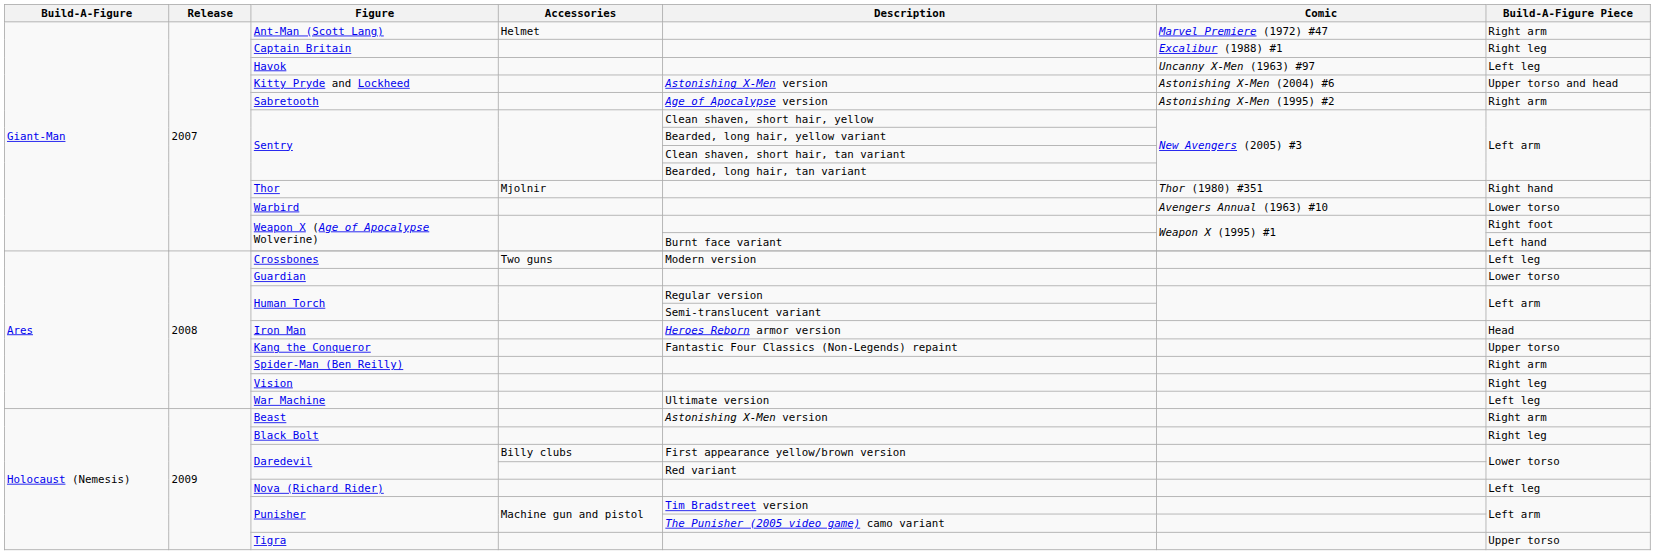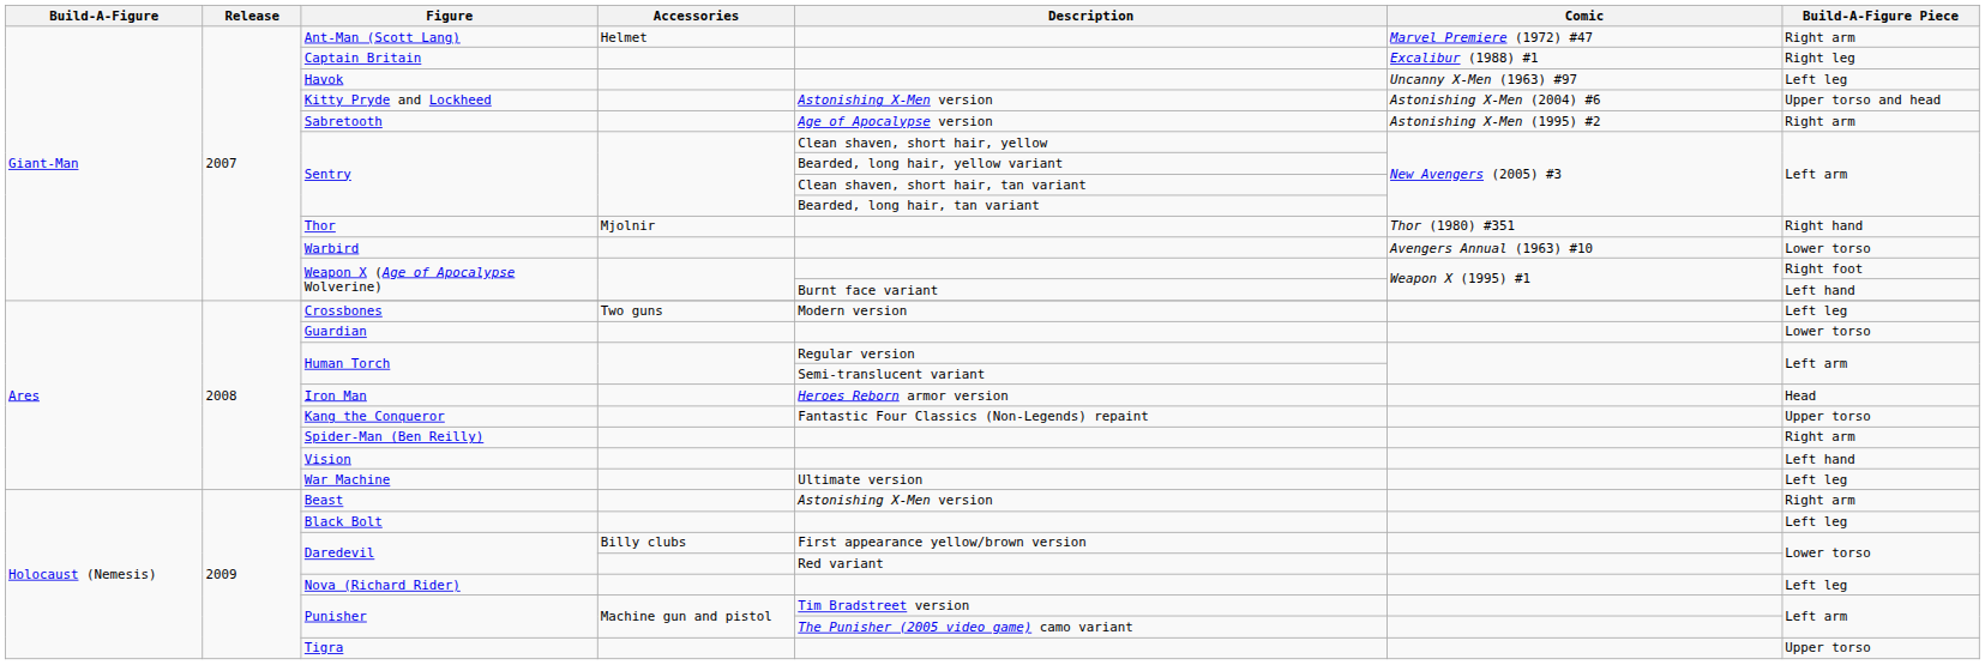 <table class="wikitable" style="width:100%;">
 <tr>
 <th width=10%>Build-A-Figure</th>
 <th width=5%>Release</th>
 <th width=15%>Figure</th>
 <th width=10%>Accessories</th>
 <th width=30%>Description</th>
 <th width=20%>Comic</th>
 <th width=10%>Build-A-Figure Piece</th>
 </tr>
 <tr>
 <td rowspan=13><a href='#'>Giant-Man</a></td>
 <td rowspan=13>2007</td>
 <td><a href='#'>Ant-Man (Scott Lang)</a></td>
 <td>Helmet</td>
 <td></td>
 <td><em><a href='#'>Marvel Premiere</a></em> (1972) #47</td>
 <td>Right arm</td>
 </tr>
 <tr>
 <td><a href='#'>Captain Britain</a></td>
 <td></td>
 <td></td>
 <td><em><a href='#'>Excalibur</a></em> (1988) #1</td>
 <td>Right leg</td>
 </tr>
 <tr>
 <td><a href='#'>Havok</a></td>
 <td></td>
 <td></td>
 <td><em>Uncanny X-Men</em> (1963) #97</td>
 <td>Left leg</td>
 </tr>
 <tr>
 <td><a href='#'>Kitty Pryde</a> and <a href='#'>Lockheed</a></td>
 <td></td>
 <td><em><a href='#'>Astonishing X-Men</a></em> version</td>
 <td><em>Astonishing X-Men</em> (2004) #6</td>
 <td>Upper torso and head</td>
 </tr>
 <tr>
 <td><a href='#'>Sabretooth</a></td>
 <td></td>
 <td><em><a href='#'>Age of Apocalypse</a></em> version</td>
 <td><em>Astonishing X-Men</em> (1995) #2</td>
 <td>Right arm</td>
 </tr>
 <tr>
 <td rowspan=4><a href='#'>Sentry</a></td>
 <td rowspan=4></td>
 <td>Clean shaven, short hair, yellow</td>
 <td rowspan=4><em><a href='#'>New Avengers</a></em> (2005) #3</td>
 <td rowspan=4>Left arm</td>
 </tr>
 <tr>
 <td>Bearded, long hair, yellow variant</td>
 </tr>
 <tr>
 <td>Clean shaven, short hair, tan variant</td>
 </tr>
 <tr>
 <td>Bearded, long hair, tan variant</td>
 </tr>
 <tr>
 <td><a href='#'>Thor</a></td>
 <td>Mjolnir</td>
 <td></td>
 <td><em>Thor</em> (1980) #351</td>
 <td>Right hand</td>
 </tr>
 <tr>
 <td><a href='#'>Warbird</a></td>
 <td></td>
 <td></td>
 <td><em>Avengers Annual</em> (1963) #10</td>
 <td>Lower torso</td>
 </tr>
 <tr>
 <td rowspan=2><a href='#'>Weapon X</a> (<em><a href='#'>Age of Apocalypse</a></em> Wolverine)</td>
 <td rowspan=2></td>
 <td></td>
 <td rowspan=2><em>Weapon X</em> (1995) #1</td>
 <td>Right foot</td>
 </tr>
 <tr>
 <td>Burnt face variant</td>
 <td>Left hand</td>
 </tr>
 <tr>
 <td rowspan=10><a href='#'>Ares</a></td>
 <td rowspan=10>2008</td>
 </tr>
 <tr>
 <td><a href='#'>Crossbones</a></td>
 <td>Two guns</td>
 <td>Modern version</td>
 <td></td>
 <td>Left leg</td>
 </tr>
 <tr>
 <td><a href='#'>Guardian</a></td>
 <td></td>
 <td></td>
 <td></td>
 <td>Lower torso</td>
 </tr>
 <tr>
 <td rowspan=2><a href='#'>Human Torch</a></td>
 <td rowspan=2></td>
 <td>Regular version</td>
 <td rowspan=2></td>
 <td rowspan=2>Left arm</td>
 </tr>
 <tr>
 <td>Semi-translucent variant</td>
 </tr>
 <tr>
 <td><a href='#'>Iron Man</a></td>
 <td></td>
 <td><em><a href='#'>Heroes Reborn</a></em> armor version</td>
 <td></td>
 <td>Head</td>
 </tr>
 <tr>
 <td><a href='#'>Kang the Conqueror</a></td>
 <td></td>
 <td>Fantastic Four Classics (Non-Legends) repaint</td>
 <td></td>
 <td>Upper torso</td>
 </tr>
 <tr>
 <td><a href='#'>Spider-Man (Ben Reilly)</a></td>
 <td></td>
 <td></td>
 <td></td>
 <td>Right arm</td>
 </tr>
 <tr>
 <td><a href='#'>Vision</a></td>
 <td></td>
 <td></td>
 <td></td>
-<td>Right leg</td>
+<td>Left hand</td>
 </tr>
 <tr>
 <td><a href='#'>War Machine</a></td>
 <td></td>
 <td>Ultimate version</td>
 <td></td>
 <td>Left leg</td>
 </tr>
 <tr>
 <td rowspan=8><a href='#'>Holocaust</a> (Nemesis)</td>
 <td rowspan=8>2009</td>
 <td><a href='#'>Beast</a></td>
 <td></td>
 <td><em>Astonishing X-Men</em> version</td>
 <td></td>
 <td>Right arm</td>
 </tr>
 <tr>
 <td><a href='#'>Black Bolt</a></td>
 <td></td>
 <td></td>
 <td></td>
-<td>Right leg</td>
+<td>Left leg</td>
 </tr>
 <tr>
 <td rowspan=2><a href='#'>Daredevil</a></td>
 <td>Billy clubs</td>
 <td>First appearance yellow/brown version</td>
 <td></td>
 <td rowspan=2>Lower torso</td>
 </tr>
 <tr>
 <td></td>
 <td>Red variant</td>
 <td></td>
 </tr>
 <tr>
 <td><a href='#'>Nova (Richard Rider)</a></td>
 <td></td>
 <td></td>
 <td></td>
 <td>Left leg</td>
 </tr>
 <tr>
 <td rowspan=2><a href='#'>Punisher</a></td>
 <td rowspan=2>Machine gun and pistol</td>
 <td><a href='#'>Tim Bradstreet</a> version</td>
 <td></td>
 <td rowspan=2>Left arm</td>
 </tr>
 <tr>
 <td><em><a href='#'>The Punisher (2005 video game)</a></em> camo variant</td>
 <td></td>
 </tr>
 <tr>
 <td><a href='#'>Tigra</a></td>
 <td></td>
 <td></td>
 <td></td>
 <td>Upper torso</td>
 </tr>
 </table>
